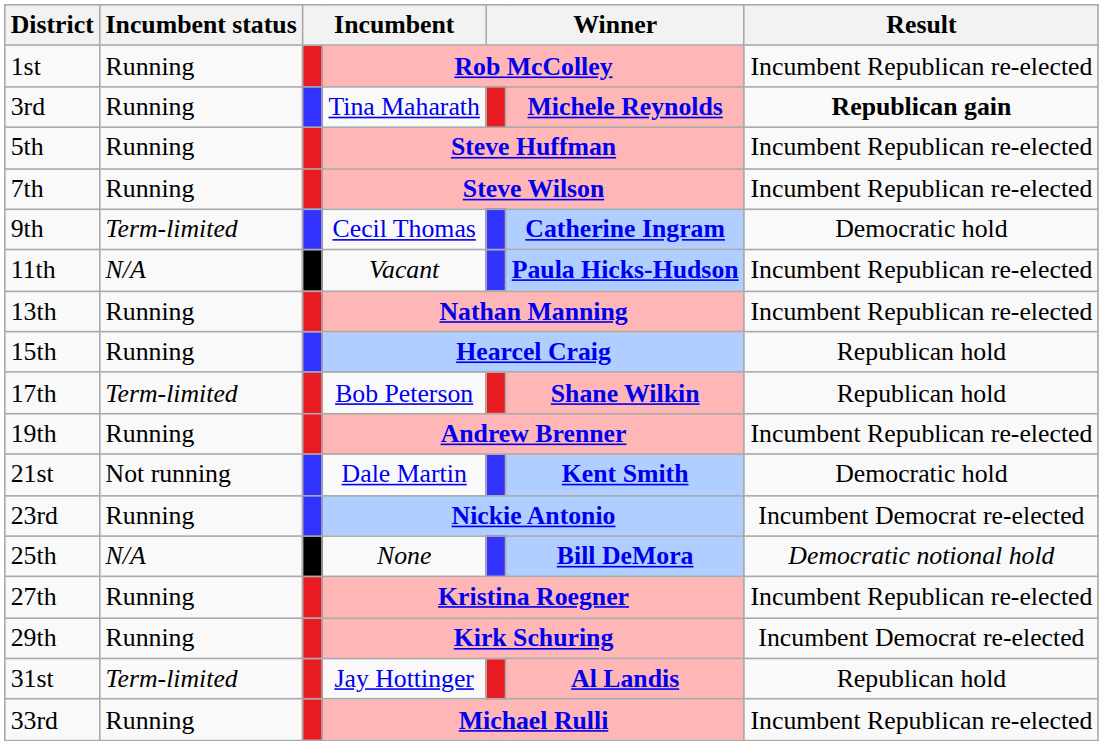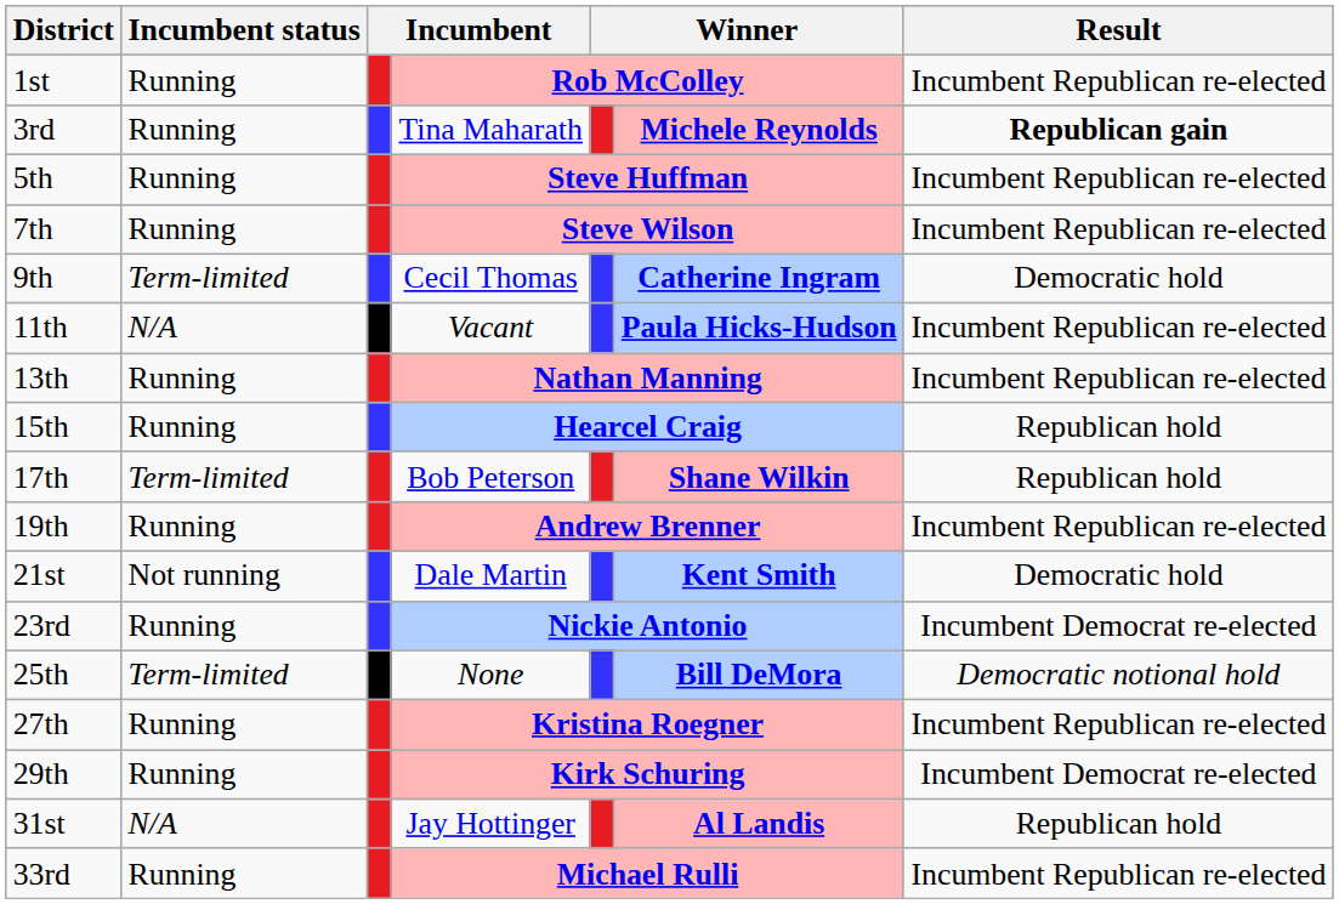 <table class="wikitable">
 <tr>
 <th>District</th>
 <th>Incumbent status</th>
 <th colspan="2">Incumbent</th>
 <th colspan="2">Winner</th>
 <th>Result</th>
 </tr>
 <tr>
 <td>1st</td>
 <td>Running</td>
 <td style="width:5px; background:#E81B23"></td>
 <td colspan="3" style="text-align:center; background:#FFB6B6"><strong><a href='#'>Rob McColley</a></strong></td>
 <td style="text-align:center">Incumbent Republican re-elected</td>
 </tr>
 <tr>
 <td>3rd</td>
 <td>Running</td>
 <td style="width:5px; background:#3333FF"></td>
 <td style="text-align:center"><a href='#'>Tina Maharath</a></td>
 <td style="width:5px; background:#E81B23"></td>
 <td style="text-align:center; background:#FFB6B6"><strong><a href='#'>Michele Reynolds</a></strong></td>
 <td style="text-align:center"><strong>Republican gain</strong></td>
 </tr>
 <tr>
 <td>5th</td>
 <td>Running</td>
 <td style="width:5px; background:#E81B23"></td>
 <td colspan="3" style="text-align:center; background:#FFB6B6"><strong><a href='#'>Steve Huffman</a></strong></td>
 <td style="text-align:center">Incumbent Republican re-elected</td>
 </tr>
 <tr>
 <td>7th</td>
 <td>Running</td>
 <td style="width:5px; background:#E81B23"></td>
 <td colspan="3" style="text-align:center; background:#FFB6B6"><strong><a href='#'>Steve Wilson</a></strong></td>
 <td style="text-align:center">Incumbent Republican re-elected</td>
 </tr>
 <tr>
 <td>9th</td>
 <td><em>Term-limited</em></td>
 <td style="width:5px; background:#3333FF"></td>
 <td style="text-align:center"><a href='#'>Cecil Thomas</a></td>
 <td style="width:5px; background:#3333FF"></td>
 <td style="text-align:center; background:#B0CEFF"><strong><a href='#'>Catherine Ingram</a></strong></td>
 <td style="text-align:center">Democratic hold</td>
 </tr>
 <tr>
 <td>11th</td>
 <td><em>N/A</em></td>
 <td style="width:5px; background:#000000"></td>
 <td style="text-align:center"><em>Vacant</em></td>
 <td style="width:5px; background:#3333FF"></td>
 <td style="text-align:center; background:#B0CEFF"><strong><a href='#'>Paula Hicks-Hudson</a></strong></td>
 <td style="text-align:center">Incumbent Republican re-elected</td>
 </tr>
 <tr>
 <td>13th</td>
 <td>Running</td>
 <td style="width:5px; background:#E81B23"></td>
 <td colspan="3" style="text-align:center; background:#FFB6B6"><strong><a href='#'>Nathan Manning</a></strong></td>
 <td style="text-align:center">Incumbent Republican re-elected</td>
 </tr>
 <tr>
 <td>15th</td>
 <td>Running</td>
 <td style="width:5px; background:#3333FF"></td>
 <td colspan="3" style="text-align:center; background:#B0CEFF"><strong><a href='#'>Hearcel Craig</a></strong></td>
 <td style="text-align:center">Republican hold</td>
 </tr>
 <tr>
 <td>17th</td>
 <td><em>Term-limited</em></td>
 <td style="width:5px; background:#E81B23"></td>
 <td style="text-align:center"><a href='#'>Bob Peterson</a></td>
 <td style="width:5px; background:#E81B23"></td>
 <td style="text-align:center; background:#FFB6B6"><strong><a href='#'>Shane Wilkin</a></strong></td>
 <td style="text-align:center">Republican hold</td>
 </tr>
 <tr>
 <td>19th</td>
 <td>Running</td>
 <td style="width:5px; background:#E81B23"></td>
 <td colspan="3" style="text-align:center; background:#FFB6B6"><strong><a href='#'>Andrew Brenner</a></strong></td>
 <td style="text-align:center">Incumbent Republican re-elected</td>
 </tr>
 <tr>
 <td>21st</td>
 <td>Not running</td>
 <td style="width:5px; background:#3333FF"></td>
 <td style="text-align:center"><a href='#'>Dale Martin</a></td>
 <td style="width:5px; background:#3333FF"></td>
 <td style="text-align:center; background:#B0CEFF"><strong><a href='#'>Kent Smith</a></strong></td>
 <td style="text-align:center">Democratic hold</td>
 </tr>
 <tr>
 <td>23rd</td>
 <td>Running</td>
 <td style="width:5px; background:#3333FF"></td>
 <td colspan="3" style="text-align:center; background:#B0CEFF"><strong><a href='#'>Nickie Antonio</a></strong></td>
 <td style="text-align:center">Incumbent Democrat re-elected</td>
 </tr>
 <tr>
 <td>25th</td>
-<td><em>N/A</em></td>
+<td><em>Term-limited</em></td>
 <td style="width:5px; background:#000000"></td>
 <td style="text-align:center"><em>None</em></td>
 <td style="width:5px; background:#3333FF"></td>
 <td style="text-align:center; background:#B0CEFF"><strong><a href='#'>Bill DeMora</a></strong></td>
 <td style="text-align:center"><em>Democratic notional hold</em></td>
 </tr>
 <tr>
 <td>27th</td>
 <td>Running</td>
 <td style="width:5px; background:#E81B23"></td>
 <td colspan="3" style="text-align:center; background:#FFB6B6"><strong><a href='#'>Kristina Roegner</a></strong></td>
 <td style="text-align:center">Incumbent Republican re-elected</td>
 </tr>
 <tr>
 <td>29th</td>
 <td>Running</td>
 <td style="width:5px; background:#E81B23"></td>
 <td colspan="3" style="text-align:center; background:#FFB6B6"><strong><a href='#'>Kirk Schuring</a></strong></td>
 <td style="text-align:center">Incumbent Democrat re-elected</td>
 </tr>
 <tr>
 <td>31st</td>
-<td><em>Term-limited</em></td>
+<td><em>N/A</em></td>
 <td style="width:5px; background:#E81B23"></td>
 <td style="text-align:center"><a href='#'>Jay Hottinger</a></td>
 <td style="width:5px; background:#E81B23"></td>
 <td style="text-align:center; background:#FFB6B6"><strong><a href='#'>Al Landis</a></strong></td>
 <td style="text-align:center">Republican hold</td>
 </tr>
 <tr>
 <td>33rd</td>
 <td>Running</td>
 <td style="width:5px; background:#E81B23"></td>
 <td colspan="3" style="text-align:center; background:#FFB6B6"><strong><a href='#'>Michael Rulli</a></strong></td>
 <td style="text-align:center">Incumbent Republican re-elected</td>
 </tr>
 </table>
